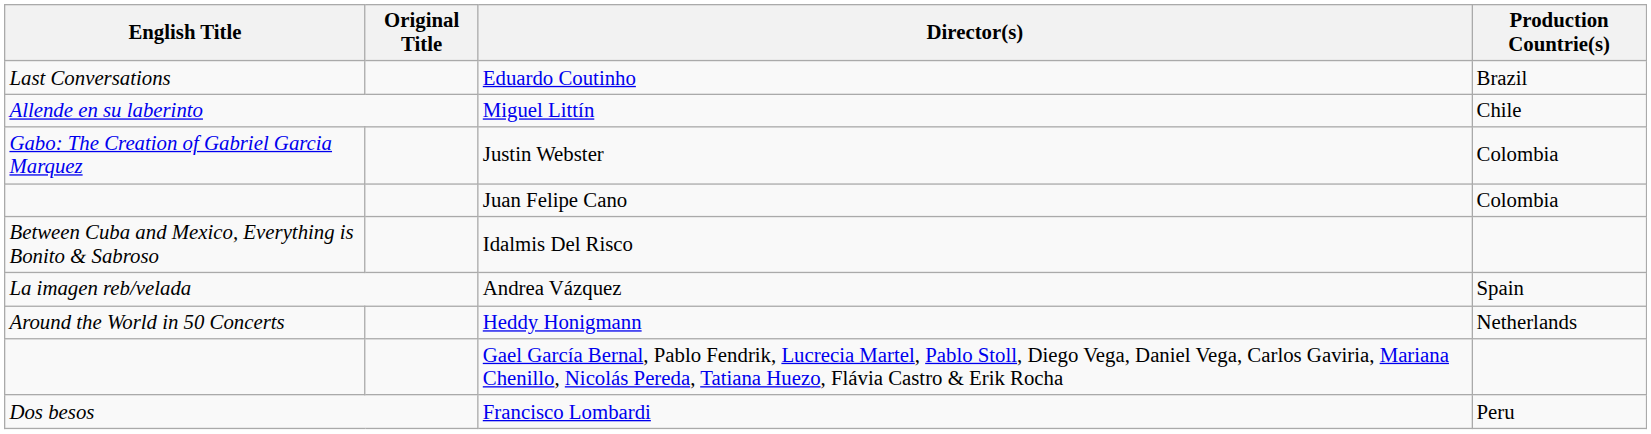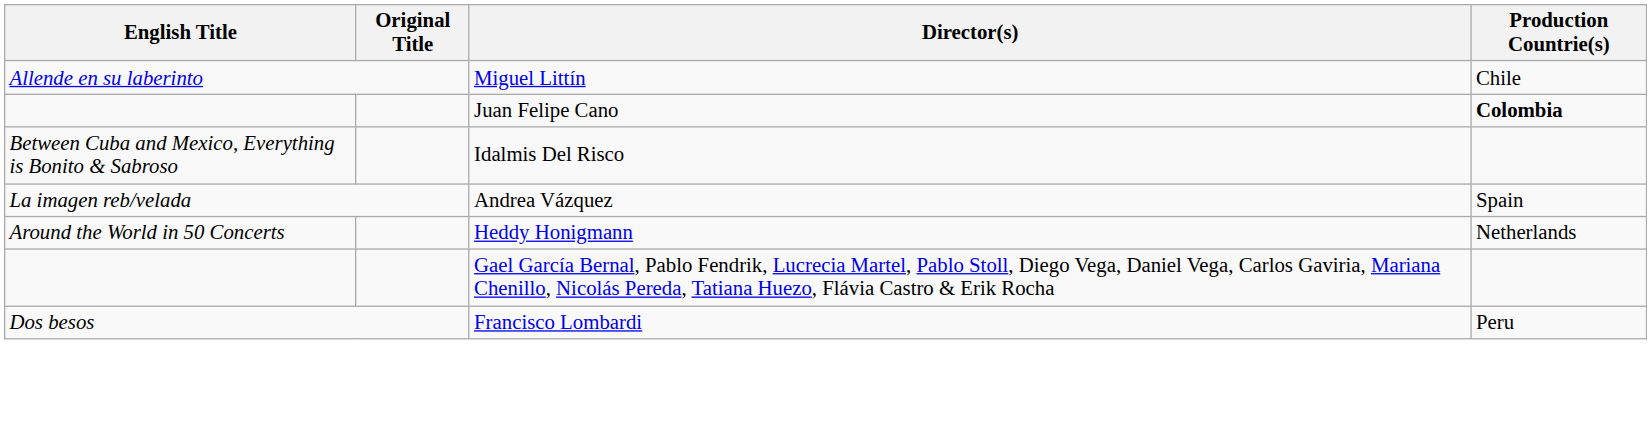 <table class="sortable wikitable" style="width:100%; margin-bottom:4px" cellpadding="5">
 <tr>
 <th scope="col">English Title</th>
 <th scope="col">Original Title</th>
 <th scope="col">Director(s)</th>
 <th scope="col">Production Countrie(s)</th>
 </tr>
 <tr>
-<td><em>Last Conversations</em></td>
-<td></td>
-<td><a href='#'>Eduardo Coutinho</a></td>
-<td>Brazil</td>
-</tr>
-<tr>
 <td colspan = "2"><em><a href='#'>Allende en su laberinto</a></em></td>
 <td><a href='#'>Miguel Littín</a></td>
 <td>Chile</td>
 </tr>
 <tr>
-<td><em><a href='#'>Gabo: The Creation of Gabriel Garcia Marquez</a></em></td>
-<td></td>
-<td>Justin Webster</td>
-<td>Colombia</td>
-</tr>
-<tr>
 <td></td>
 <td></td>
 <td>Juan Felipe Cano</td>
-<td>Colombia</td>
+<td><strong>Colombia</strong></td>
 </tr>
 <tr>
 <td><em>Between Cuba and Mexico, Everything is Bonito & Sabroso</em></td>
 <td></td>
 <td>Idalmis Del Risco</td>
 <td></td>
 </tr>
 <tr>
 <td colspan = "2"><em>La imagen reb/velada</em></td>
 <td>Andrea Vázquez</td>
 <td>Spain</td>
 </tr>
 <tr>
 <td><em>Around the World in 50 Concerts</em></td>
 <td></td>
 <td><a href='#'>Heddy Honigmann</a></td>
 <td>Netherlands</td>
 </tr>
 <tr>
 <td></td>
 <td></td>
 <td><a href='#'>Gael García Bernal</a>, Pablo Fendrik, <a href='#'>Lucrecia Martel</a>, <a href='#'>Pablo Stoll</a>, Diego Vega, Daniel Vega, Carlos Gaviria, <a href='#'>Mariana Chenillo</a>, <a href='#'>Nicolás Pereda</a>, <a href='#'>Tatiana Huezo</a>, Flávia Castro & Erik Rocha</td>
 <td></td>
 </tr>
 <tr>
 <td colspan = "2"><em>Dos besos</em></td>
 <td><a href='#'>Francisco Lombardi</a></td>
 <td>Peru</td>
 </tr>
 </table>
